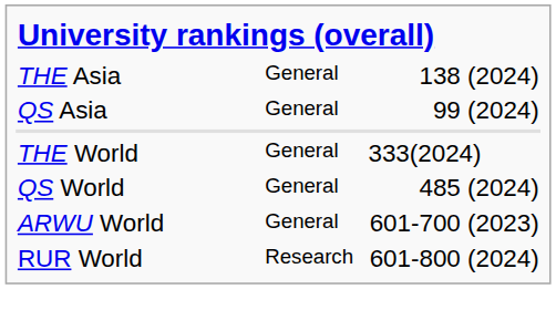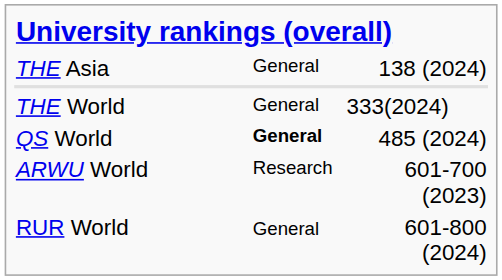 <table class="infobox" style="width:22em; text-align:left; font-size:88%;">
 <tr>
 <td colspan=3 style="font-size:125%; font-weight:bold;"><a href='#'>University rankings (overall)</a></td>
 </tr>
 <tr>
 <td style="width:145px;"><em><a href='#'>THE</a></em> Asia</td>
 <td style="width:55px;font-size:smaller;">General</td>
 <td style="text-align:right;">138 (2024)</td>
-</tr>
-<tr>
-<td style="width:145px;"><em><a href='#'>QS</a></em> Asia</td>
-<td style="width:55px;font-size:smaller;">General</td>
-<td style="width:100px;text-align:right;">99 (2024)</td>
 </tr>
 <tr>
 <td style="background:#e0e0e0;" colspan="3"></td>
 </tr>
 <tr>
 <td style="width:145px;"><em><a href='#'>THE</a></em> World</td>
 <td style="width:55px;font-size:smaller;">General</td>
 <td>333(2024)</td>
 </tr>
 <tr>
 <td style="width:145px;"><em><a href='#'>QS</a></em> World</td>
-<td style="width:55px;font-size:smaller;">General</td>
+<td style="width:55px;font-size:smaller;"><strong>General</strong></td>
 <td style="text-align:right;">485 (2024)</td>
 </tr>
 <tr>
 <td style="width:145px;"><em><a href='#'>ARWU</a></em> World</td>
-<td style="width:55px;font-size:smaller;">General</td>
+<td style="width:55px;font-size:smaller;">Research</td>
 <td style="text-align:right;">601-700 (2023)</td>
 </tr>
 <tr>
 <td><a href='#'>RUR</a> World</td>
-<td style="width:55px;font-size:smaller;">Research</td>
+<td><small>General</small></td>
 <td style="text-align:right;">601-800 (2024)</td>
 </tr>
 </table>
